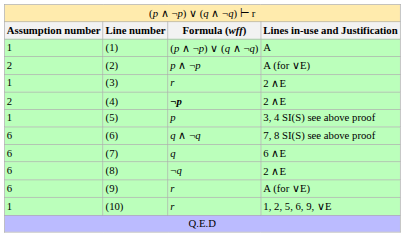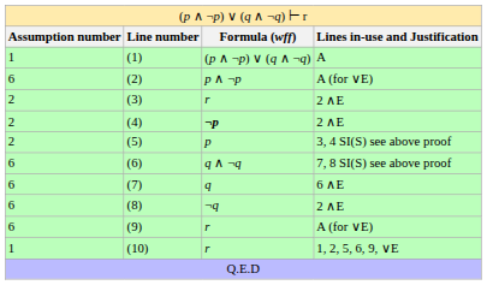 <table class="wikitable">
 <tr>
 <td colspan="4" align="center" bgcolor="#FFEBAD">(<em>p</em> ∧ ¬<em>p</em>) ∨ (<em>q</em> ∧ ¬<em>q</em>) ⊢ r</td>
 </tr>
 <tr>
 <th>Assumption number</th>
 <th>Line number</th>
 <th>Formula (<em>wff</em>)</th>
 <th>Lines in-use and Justification</th>
 </tr>
 <tr>
 <td bgcolor="#bbffbb">1</td>
 <td bgcolor="#bbffbb">(1)</td>
 <td bgcolor="#bbffbb">(<em>p</em> ∧ ¬<em>p</em>) ∨ (<em>q</em> ∧ ¬<em>q</em>)</td>
 <td bgcolor="#bbffbb">A</td>
 </tr>
 <tr>
-<td bgcolor="#bbffbb">2</td>
+<td bgcolor="#bbffbb">6</td>
 <td bgcolor="#bbffbb">(2)</td>
 <td bgcolor="#bbffbb"><em>p</em> ∧ ¬<em>p</em></td>
 <td bgcolor="#bbffbb">A (for ∨E)</td>
 </tr>
 <tr>
-<td bgcolor="#bbffbb">1</td>
+<td bgcolor="#bbffbb">2</td>
 <td bgcolor="#bbffbb">(3)</td>
 <td bgcolor="#bbffbb"><em>r</em></td>
 <td bgcolor="#bbffbb">2 ∧E</td>
 </tr>
 <tr>
 <td bgcolor="#bbffbb">2</td>
 <td bgcolor="#bbffbb">(4)</td>
 <td bgcolor="#bbffbb"><strong>¬<em>p</em></strong></td>
 <td bgcolor="#bbffbb">2 ∧E</td>
 </tr>
 <tr>
-<td bgcolor="#bbffbb">1</td>
+<td bgcolor="#bbffbb">2</td>
 <td bgcolor="#bbffbb">(5)</td>
 <td bgcolor="#bbffbb"><em>p</em></td>
 <td bgcolor="#bbffbb">3, 4 SI(S) see above proof</td>
 </tr>
 <tr>
 <td bgcolor="#bbffbb">6</td>
 <td bgcolor="#bbffbb">(6)</td>
 <td bgcolor="#bbffbb"><em>q</em> ∧ ¬<em>q</em></td>
 <td bgcolor="#bbffbb">7, 8 SI(S) see above proof</td>
 </tr>
 <tr>
 <td bgcolor="#bbffbb">6</td>
 <td bgcolor="#bbffbb">(7)</td>
 <td bgcolor="#bbffbb"><em>q</em></td>
 <td bgcolor="#bbffbb">6 ∧E</td>
 </tr>
 <tr>
 <td bgcolor="#bbffbb">6</td>
 <td bgcolor="#bbffbb">(8)</td>
 <td bgcolor="#bbffbb">¬<em>q</em></td>
 <td bgcolor="#bbffbb">2 ∧E</td>
 </tr>
 <tr>
 <td bgcolor="#bbffbb">6</td>
 <td bgcolor="#bbffbb">(9)</td>
 <td bgcolor="#bbffbb"><em>r</em></td>
 <td bgcolor="#bbffbb">A (for ∨E)</td>
 </tr>
 <tr>
 <td bgcolor="#bbffbb">1</td>
 <td bgcolor="#bbffbb">(10)</td>
 <td bgcolor="#bbffbb"><em>r</em></td>
 <td bgcolor="#bbffbb">1, 2, 5, 6, 9, ∨E</td>
 </tr>
 <tr>
 <td colspan="4" align="center" bgcolor="#BBBBFF">Q.E.D</td>
 </tr>
 </table>
